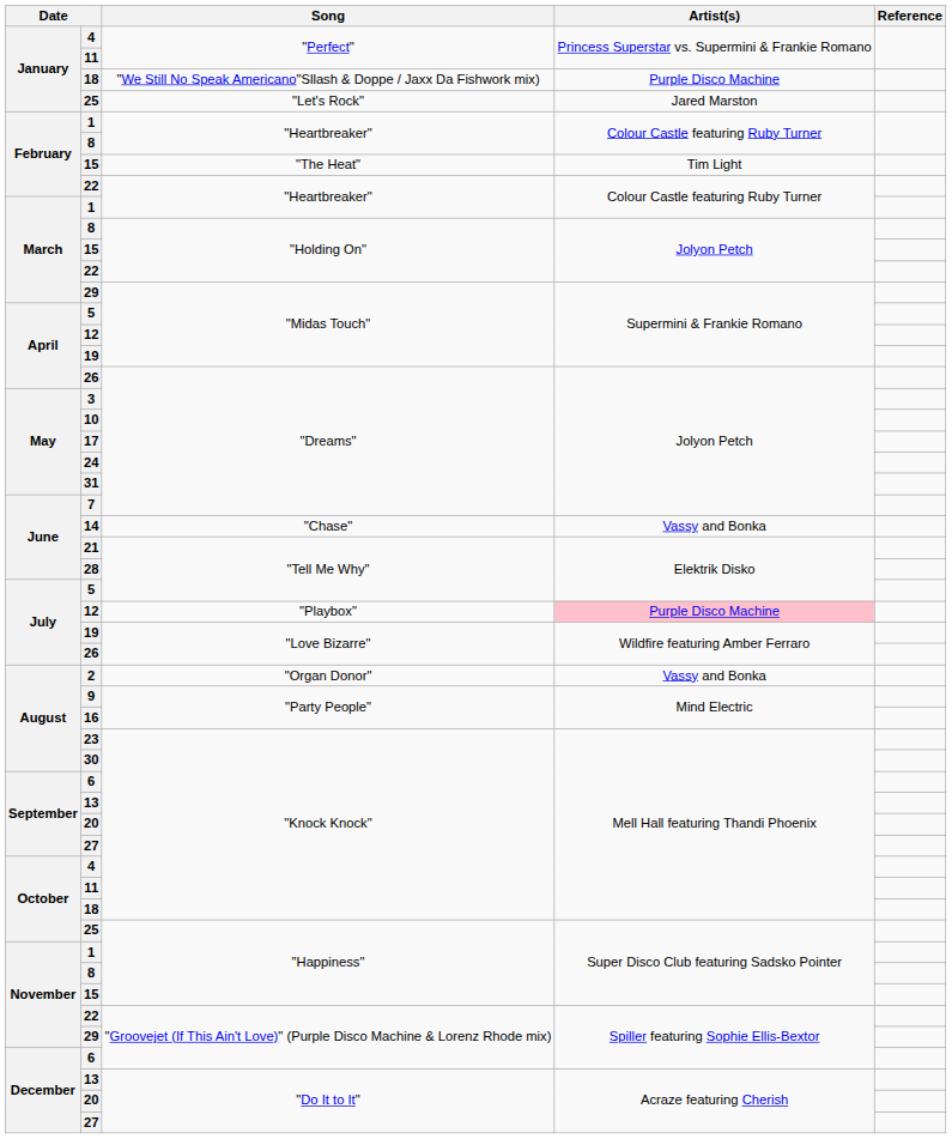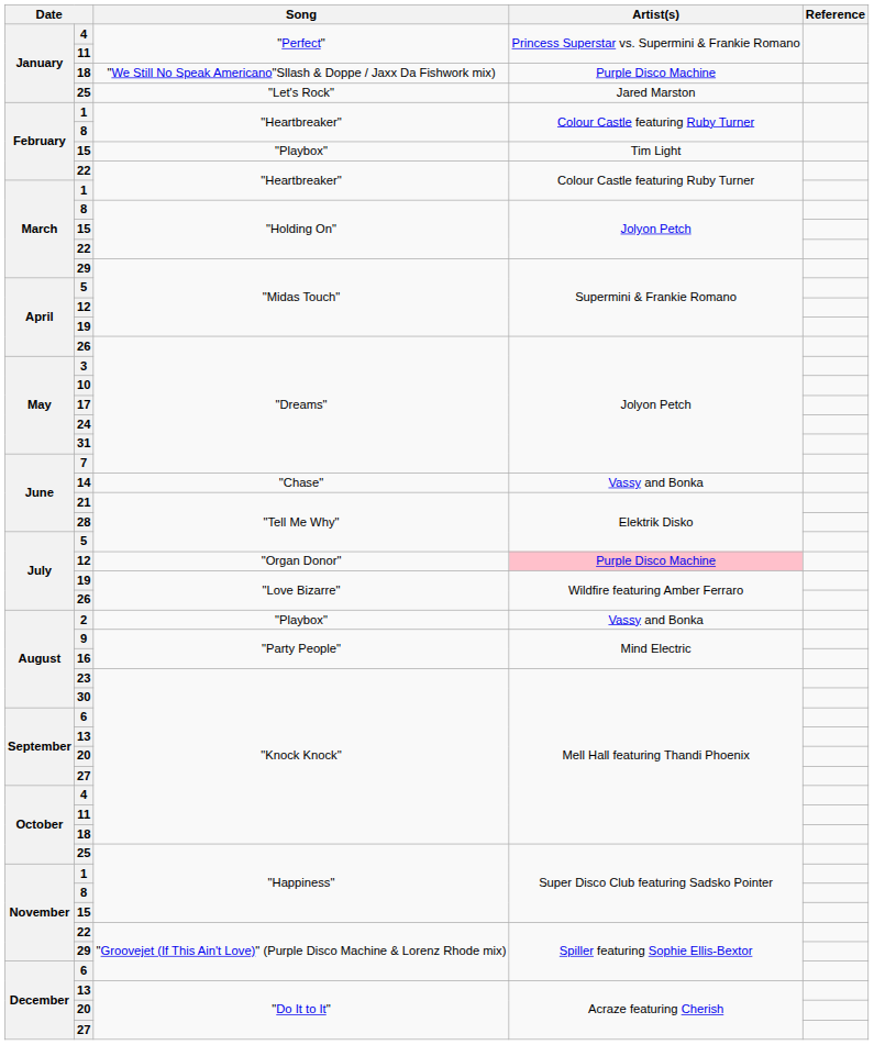 <table class="wikitable">
 <tr>
 <th colspan="2">Date</th>
 <th>Song</th>
 <th>Artist(s)</th>
 <th>Reference</th>
 </tr>
 <tr>
 <th rowspan="4">January</th>
 <th>4</th>
 <td align="center" rowspan="2">"<a href='#'>Perfect</a>"</td>
 <td align="center" rowspan="2"><a href='#'>Princess Superstar</a> vs. Supermini & Frankie Romano</td>
 <td align="center" rowspan="2"></td>
 </tr>
 <tr>
 <th>11</th>
 </tr>
 <tr>
 <th>18</th>
 <td align="center">"<a href='#'>We Still No Speak Americano</a>"Sllash & Doppe / Jaxx Da Fishwork mix)</td>
 <td align="center"><a href='#'>Purple Disco Machine</a></td>
 <td align="center"></td>
 </tr>
 <tr>
 <th>25</th>
 <td align="center">"Let's Rock"</td>
 <td align="center">Jared Marston</td>
 <td align="center"></td>
 </tr>
 <tr>
 <th rowspan="4">February</th>
 <th>1</th>
 <td align="center" rowspan="2">"Heartbreaker"</td>
 <td align="center" rowspan="2"><a href='#'>Colour Castle</a> featuring <a href='#'>Ruby Turner</a></td>
 <td align="center" rowspan="2"></td>
 </tr>
 <tr>
 <th>8</th>
 </tr>
 <tr>
 <th>15</th>
-<td align="center">"The Heat"</td>
+<td align="center">"Playbox"</td>
 <td align="center">Tim Light</td>
 <td align="center"></td>
 </tr>
 <tr>
 <th>22</th>
 <td align="center" rowspan="2">"Heartbreaker"</td>
 <td align="center" rowspan="2">Colour Castle featuring Ruby Turner</td>
 <td align="center"></td>
 </tr>
 <tr>
 <th rowspan="5">March</th>
 <th>1</th>
 <td align="center"></td>
 </tr>
 <tr>
 <th>8</th>
 <td align="center" rowspan="3">"Holding On"</td>
 <td align="center" rowspan="3"><a href='#'>Jolyon Petch</a></td>
 <td align="center"></td>
 </tr>
 <tr>
 <th>15</th>
 <td align="center"></td>
 </tr>
 <tr>
 <th>22</th>
 <td align="center"></td>
 </tr>
 <tr>
 <th>29</th>
 <td align="center" rowspan=4>"Midas Touch"</td>
 <td align="center" rowspan=4>Supermini & Frankie Romano</td>
 <td align="center"></td>
 </tr>
 <tr>
 <th rowspan="4">April</th>
 <th>5</th>
 <td align="center"></td>
 </tr>
 <tr>
 <th>12</th>
 <td align="center"></td>
 </tr>
 <tr>
 <th>19</th>
 <td align="center"></td>
 </tr>
 <tr>
 <th>26</th>
 <td align="center" rowspan=7>"Dreams"</td>
 <td align="center" rowspan=7>Jolyon Petch</td>
 <td align="center"></td>
 </tr>
 <tr>
 <th rowspan=5>May</th>
 <th>3</th>
 <td align="center"></td>
 </tr>
 <tr>
 <th>10</th>
 <td align="center"></td>
 </tr>
 <tr>
 <th>17</th>
 <td align="center"></td>
 </tr>
 <tr>
 <th>24</th>
 <td align="center"></td>
 </tr>
 <tr>
 <th>31</th>
 <td align="center"></td>
 </tr>
 <tr>
 <th rowspan=4>June</th>
 <th>7</th>
 <td align="center"></td>
 </tr>
 <tr>
 <th>14</th>
 <td align="center">"Chase"</td>
 <td align="center"><a href='#'>Vassy</a> and Bonka</td>
 <td align="center"></td>
 </tr>
 <tr>
 <th>21</th>
 <td align="center" rowspan=3>"Tell Me Why"</td>
 <td align="center" rowspan=3>Elektrik Disko</td>
 <td align="center"></td>
 </tr>
 <tr>
 <th>28</th>
 <td align="center"></td>
 </tr>
 <tr>
 <th rowspan=4>July</th>
 <th>5</th>
 <td align="center"></td>
 </tr>
 <tr>
 <th>12</th>
-<td align="center">"Playbox"</td>
+<td align="center">"Organ Donor"</td>
 <td align="center" style="background: pink;"><a href='#'>Purple Disco Machine</a></td>
 <td align="center"></td>
 </tr>
 <tr>
 <th>19</th>
 <td align="center" rowspan=2>"Love Bizarre"</td>
 <td align="center" rowspan=2>Wildfire featuring Amber Ferraro</td>
 <td align="center"></td>
 </tr>
 <tr>
 <th>26</th>
 <td align="center"></td>
 </tr>
 <tr>
 <th rowspan=5>August</th>
 <th>2</th>
-<td align="center">"Organ Donor"</td>
+<td align="center">"Playbox"</td>
 <td align="center"><a href='#'>Vassy</a> and Bonka</td>
 <td align="center"></td>
 </tr>
 <tr>
 <th>9</th>
 <td align="center" rowspan=2>"Party People"</td>
 <td align="center" rowspan=2>Mind Electric</td>
 <td align="center"></td>
 </tr>
 <tr>
 <th>16</th>
 <td align="center"></td>
 </tr>
 <tr>
 <th>23</th>
 <td align="center" rowspan=9>"Knock Knock"</td>
 <td align="center" rowspan=9>Mell Hall featuring Thandi Phoenix</td>
 <td align="center"></td>
 </tr>
 <tr>
 <th>30</th>
 <td align="center"></td>
 </tr>
 <tr>
 <th rowspan=4>September</th>
 <th>6</th>
 <td align="center"></td>
 </tr>
 <tr>
 <th>13</th>
 <td align="center"></td>
 </tr>
 <tr>
 <th>20</th>
 <td align="center"></td>
 </tr>
 <tr>
 <th>27</th>
 <td align="center"></td>
 </tr>
 <tr>
 <th rowspan=4>October</th>
 <th>4</th>
 <td align="center"></td>
 </tr>
 <tr>
 <th>11</th>
 <td align="center"></td>
 </tr>
 <tr>
 <th>18</th>
 <td align="center"></td>
 </tr>
 <tr>
 <th>25</th>
 <td align="center" rowspan=4>"Happiness"</td>
 <td align="center" rowspan=4>Super Disco Club featuring Sadsko Pointer</td>
 <td align="center"></td>
 </tr>
 <tr>
 <th rowspan=5>November</th>
 <th>1</th>
 <td align="center"></td>
 </tr>
 <tr>
 <th>8</th>
 <td align="center"></td>
 </tr>
 <tr>
 <th>15</th>
 <td align="center"></td>
 </tr>
 <tr>
 <th>22</th>
 <td align="center" rowspan=3>"<a href='#'>Groovejet (If This Ain't Love)</a>" (Purple Disco Machine & Lorenz Rhode mix)</td>
 <td align="center" rowspan=3><a href='#'>Spiller</a> featuring <a href='#'>Sophie Ellis-Bextor</a></td>
 <td align="center"></td>
 </tr>
 <tr>
 <th>29</th>
 <td align="center"></td>
 </tr>
 <tr>
 <th rowspan=4>December</th>
 <th>6</th>
 <td align="center"></td>
 </tr>
 <tr>
 <th>13</th>
 <td align="center" rowspan=3>"<a href='#'>Do It to It</a>"</td>
 <td align="center" rowspan=3>Acraze featuring <a href='#'>Cherish</a></td>
 <td align="center"></td>
 </tr>
 <tr>
 <th>20</th>
 <td align="center"></td>
 </tr>
 <tr>
 <th>27</th>
 <td align="center"></td>
 </tr>
 </table>
